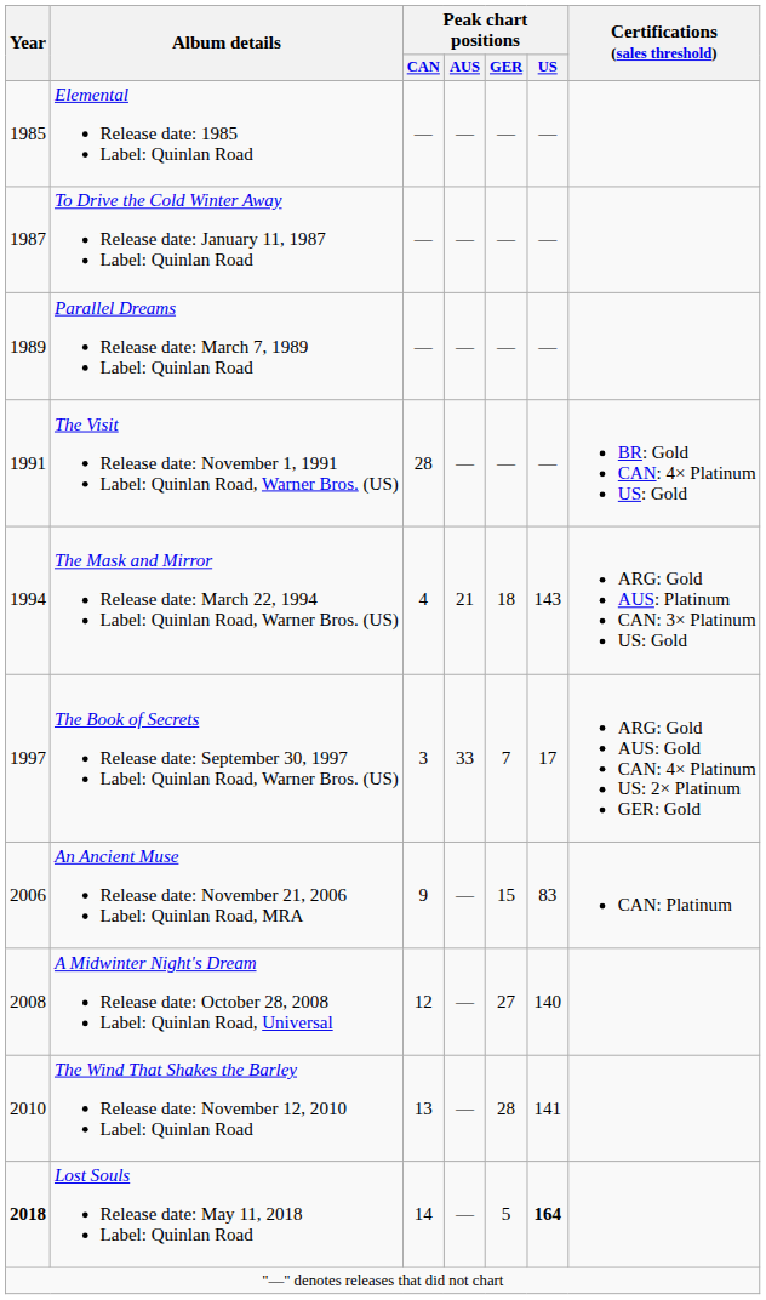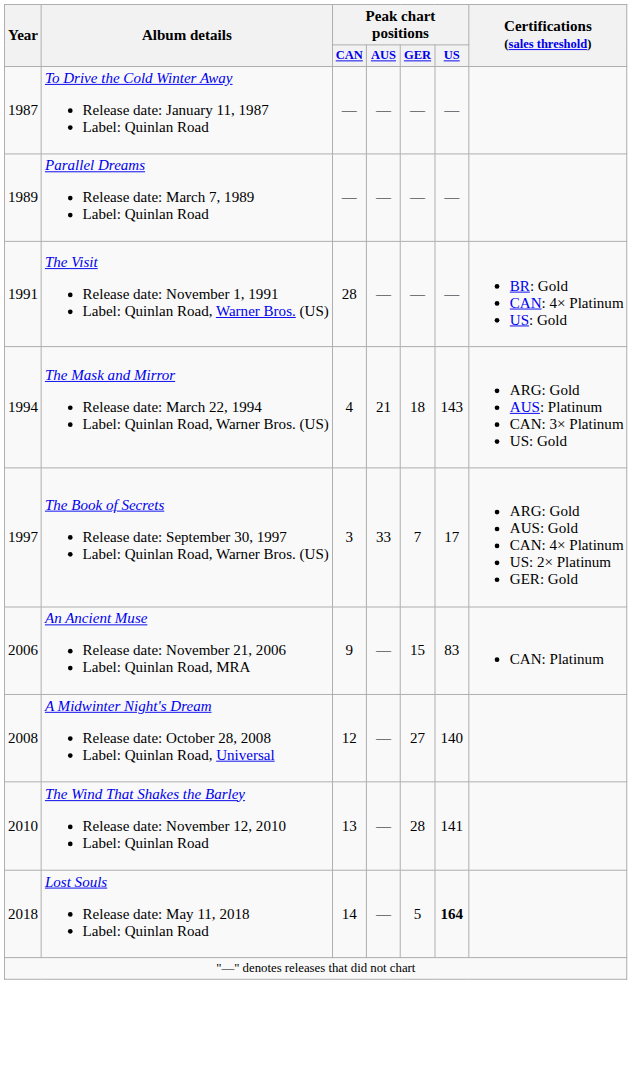 <table class="wikitable" style="text-align:center;">
 <tr>
 <th scope="col" rowspan="2">Year</th>
 <th scope="col" rowspan="2">Album details</th>
 <th scope="col" colspan="4">Peak chart positions</th>
 <th scope="col" rowspan="2">Certifications<br><small>(<a href='#'>sales threshold</a>)</small></th>
 </tr>
 <tr style="font-size:smaller;">
 <th scope="col" style="width:30px;"><a href='#'>CAN</a><br></th>
 <th scope="col" style="width:30px;"><a href='#'>AUS</a><br></th>
 <th scope="col" style="width:30px;"><a href='#'>GER</a><br></th>
 <th scope="col" style="width:30px;"><a href='#'>US</a><br></th>
-</tr>
-<tr>
-<td>1985</td>
-<td style="text-align:left;"><em><a href='#'>Elemental</a></em><br><ul><li>Release date: 1985</li><li>Label: Quinlan Road</li></ul></td>
-<td>—</td>
-<td>—</td>
-<td>—</td>
-<td>—</td>
-<td style="text-align:left;"></td>
 </tr>
 <tr>
 <td>1987</td>
 <td style="text-align:left;"><em><a href='#'>To Drive the Cold Winter Away</a></em><br><ul><li>Release date: January 11, 1987</li><li>Label: Quinlan Road</li></ul></td>
 <td>—</td>
 <td>—</td>
 <td>—</td>
 <td>—</td>
 <td style="text-align:left;"></td>
 </tr>
 <tr>
 <td>1989</td>
 <td style="text-align:left;"><em><a href='#'>Parallel Dreams</a></em><br><ul><li>Release date: March 7, 1989</li><li>Label: Quinlan Road</li></ul></td>
 <td>—</td>
 <td>—</td>
 <td>—</td>
 <td>—</td>
 <td style="text-align:left;"></td>
 </tr>
 <tr>
 <td>1991</td>
 <td style="text-align:left;"><em><a href='#'>The Visit</a></em><br><ul><li>Release date: November 1, 1991</li><li>Label: Quinlan Road, <a href='#'>Warner Bros.</a> (US)</li></ul></td>
 <td>28</td>
 <td>—</td>
 <td>—</td>
 <td>—</td>
 <td style="text-align:left;"><br><ul><li><a href='#'>BR</a>: Gold</li><li><a href='#'>CAN</a>: 4× Platinum</li><li><a href='#'>US</a>: Gold</li></ul></td>
 </tr>
 <tr>
 <td>1994</td>
 <td style="text-align:left;"><em><a href='#'>The Mask and Mirror</a></em><br><ul><li>Release date: March 22, 1994</li><li>Label: Quinlan Road, Warner Bros. (US)</li></ul></td>
 <td>4</td>
 <td>21</td>
 <td>18</td>
 <td>143</td>
 <td style="text-align:left;"><br><ul><li>ARG: Gold</li><li><a href='#'>AUS</a>: Platinum</li><li>CAN: 3× Platinum</li><li>US: Gold</li></ul></td>
 </tr>
 <tr>
 <td>1997</td>
 <td style="text-align:left;"><em><a href='#'>The Book of Secrets</a></em><br><ul><li>Release date: September 30, 1997</li><li>Label: Quinlan Road, Warner Bros. (US)</li></ul></td>
 <td>3</td>
 <td>33</td>
 <td>7</td>
 <td>17</td>
 <td style="text-align:left;"><br><ul><li>ARG: Gold</li><li>AUS: Gold</li><li>CAN: 4× Platinum</li><li>US: 2× Platinum</li><li>GER: Gold</li></ul></td>
 </tr>
 <tr>
 <td>2006</td>
 <td style="text-align:left;"><em><a href='#'>An Ancient Muse</a></em><br><ul><li>Release date: November 21, 2006</li><li>Label: Quinlan Road, MRA</li></ul></td>
 <td>9</td>
 <td>—</td>
 <td>15</td>
 <td>83</td>
 <td style="text-align:left;"><br><ul><li>CAN: Platinum</li></ul></td>
 </tr>
 <tr>
 <td>2008</td>
 <td style="text-align:left;"><em><a href='#'>A Midwinter Night's Dream</a></em><br><ul><li>Release date: October 28, 2008</li><li>Label: Quinlan Road, <a href='#'>Universal</a></li></ul></td>
 <td>12</td>
 <td>—</td>
 <td>27</td>
 <td>140</td>
 <td style="text-align:left;"></td>
 </tr>
 <tr>
 <td>2010</td>
 <td style="text-align:left;"><em><a href='#'>The Wind That Shakes the Barley</a></em><br><ul><li>Release date: November 12, 2010</li><li>Label: Quinlan Road</li></ul></td>
 <td>13</td>
 <td>—</td>
 <td>28</td>
 <td>141</td>
 <td style="text-align:left;"></td>
 </tr>
 <tr>
-<td><strong>2018</strong></td>
+<td>2018</td>
 <td style="text-align:left;"><em><a href='#'>Lost Souls</a></em><br><ul><li>Release date: May 11, 2018</li><li>Label: Quinlan Road</li></ul></td>
 <td>14</td>
 <td>—</td>
 <td>5</td>
 <td><strong>164</strong></td>
 <td style="text-align:left;"></td>
 </tr>
 <tr>
 <td colspan="7" style="font-size:85%">"—" denotes releases that did not chart</td>
 </tr>
 </table>
